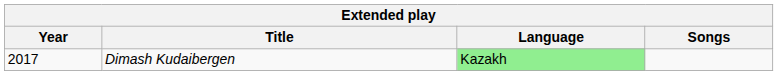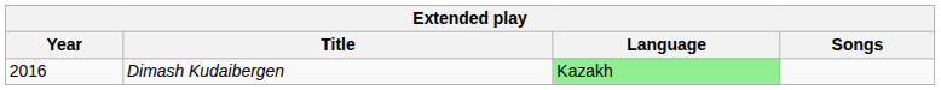 <table class="wikitable" width="100%">
 <tr align="center">
 <th colspan="4">Extended play</th>
 </tr>
 <tr>
 <th>Year</th>
 <th>Title</th>
 <th>Language</th>
 <th>Songs</th>
 </tr>
 <tr>
-<td>2017</td>
+<td>2016</td>
 <td><em>Dimash Kudaibergen</em></td>
 <td style="background: lightgreen;">Kazakh</td>
 <td style="font-size: 100%;"></td>
 </tr>
 </table>
